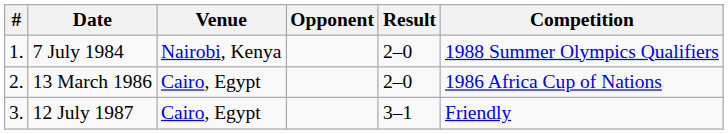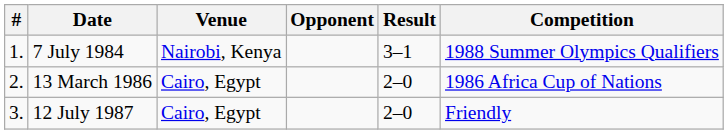 <table class="wikitable" style="text-align:left;">
 <tr>
 <th>#</th>
 <th>Date</th>
 <th>Venue</th>
 <th>Opponent</th>
 <th>Result</th>
 <th>Competition</th>
 </tr>
 <tr>
 <td>1.</td>
 <td>7 July 1984</td>
 <td><a href='#'>Nairobi</a>, Kenya</td>
 <td></td>
-<td>2–0</td>
+<td>3–1</td>
 <td><a href='#'>1988 Summer Olympics Qualifiers</a></td>
 </tr>
 <tr>
 <td>2.</td>
 <td>13 March 1986</td>
 <td><a href='#'>Cairo</a>, Egypt</td>
 <td></td>
 <td>2–0</td>
 <td><a href='#'>1986 Africa Cup of Nations</a></td>
 </tr>
 <tr>
 <td>3.</td>
 <td>12 July 1987</td>
 <td><a href='#'>Cairo</a>, Egypt</td>
 <td></td>
-<td>3–1</td>
+<td>2–0</td>
 <td><a href='#'>Friendly</a></td>
 </tr>
 </table>
